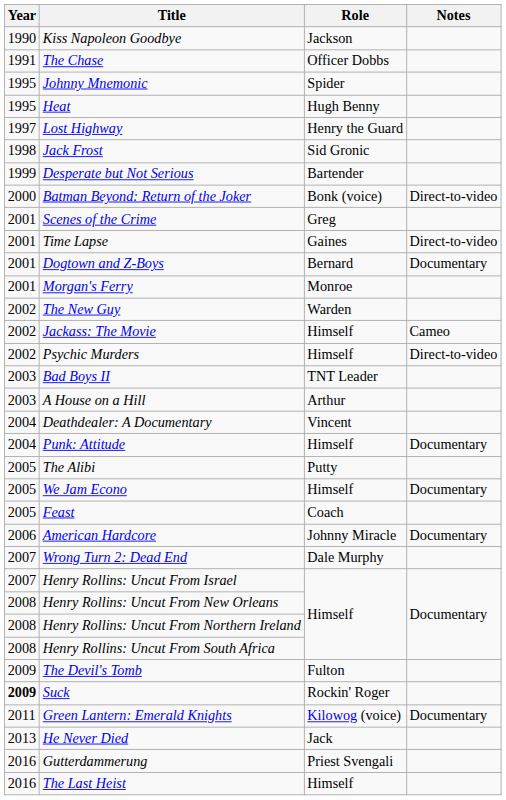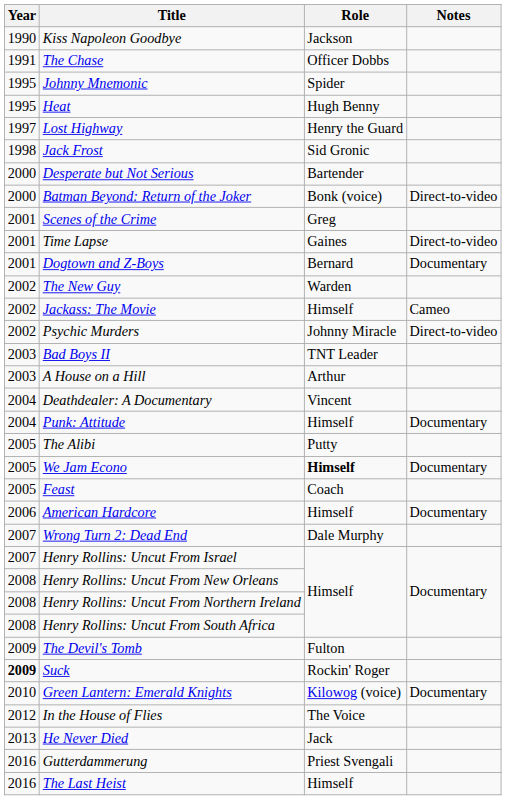 <table class="wikitable sortable">
 <tr>
 <th>Year</th>
 <th>Title</th>
 <th>Role</th>
 <th>Notes</th>
 </tr>
 <tr>
 <td>1990</td>
 <td><em>Kiss Napoleon Goodbye</em></td>
 <td>Jackson</td>
 <td></td>
 </tr>
 <tr>
 <td>1991</td>
 <td><em><a href='#'>The Chase</a></em></td>
 <td>Officer Dobbs</td>
 <td></td>
 </tr>
 <tr>
 <td>1995</td>
 <td><em><a href='#'>Johnny Mnemonic</a></em></td>
 <td>Spider</td>
 <td></td>
 </tr>
 <tr>
 <td>1995</td>
 <td><em><a href='#'>Heat</a></em></td>
 <td>Hugh Benny</td>
 <td></td>
 </tr>
 <tr>
 <td>1997</td>
 <td><em><a href='#'>Lost Highway</a></em></td>
 <td>Henry the Guard</td>
 <td></td>
 </tr>
 <tr>
 <td>1998</td>
 <td><em><a href='#'>Jack Frost</a></em></td>
 <td>Sid Gronic</td>
 <td></td>
 </tr>
 <tr>
-<td>1999</td>
+<td>2000</td>
 <td><em><a href='#'>Desperate but Not Serious</a></em></td>
 <td>Bartender</td>
 <td></td>
 </tr>
 <tr>
 <td>2000</td>
 <td><em><a href='#'>Batman Beyond: Return of the Joker</a></em></td>
 <td>Bonk (voice)</td>
 <td>Direct-to-video</td>
 </tr>
 <tr>
 <td>2001</td>
 <td><em><a href='#'>Scenes of the Crime</a></em></td>
 <td>Greg</td>
 <td></td>
 </tr>
 <tr>
 <td>2001</td>
 <td><em>Time Lapse</em></td>
 <td>Gaines</td>
 <td>Direct-to-video</td>
 </tr>
 <tr>
 <td>2001</td>
 <td><em><a href='#'>Dogtown and Z-Boys</a></em></td>
 <td>Bernard</td>
 <td>Documentary</td>
 </tr>
 <tr>
-<td>2001</td>
-<td><em><a href='#'>Morgan's Ferry</a></em></td>
-<td>Monroe</td>
-<td></td>
-</tr>
-<tr>
 <td>2002</td>
 <td><em><a href='#'>The New Guy</a></em></td>
 <td>Warden</td>
 <td></td>
 </tr>
 <tr>
 <td>2002</td>
 <td><em><a href='#'>Jackass: The Movie</a></em></td>
 <td>Himself</td>
 <td>Cameo</td>
 </tr>
 <tr>
 <td>2002</td>
 <td><em>Psychic Murders</em></td>
-<td>Himself</td>
+<td>Johnny Miracle</td>
 <td>Direct-to-video</td>
 </tr>
 <tr>
 <td>2003</td>
 <td><em><a href='#'>Bad Boys II</a></em></td>
 <td>TNT Leader</td>
 <td></td>
 </tr>
 <tr>
 <td>2003</td>
 <td><em>A House on a Hill</em></td>
 <td>Arthur</td>
 <td></td>
 </tr>
 <tr>
 <td>2004</td>
 <td><em>Deathdealer: A Documentary</em></td>
 <td>Vincent</td>
 <td></td>
 </tr>
 <tr>
 <td>2004</td>
 <td><em><a href='#'>Punk: Attitude</a></em></td>
 <td>Himself</td>
 <td>Documentary</td>
 </tr>
 <tr>
 <td>2005</td>
 <td><em>The Alibi</em></td>
 <td>Putty</td>
 <td></td>
 </tr>
 <tr>
 <td>2005</td>
 <td><em><a href='#'>We Jam Econo</a></em></td>
-<td>Himself</td>
+<td><strong>Himself</strong></td>
 <td>Documentary</td>
 </tr>
 <tr>
 <td>2005</td>
 <td><em><a href='#'>Feast</a></em></td>
 <td>Coach</td>
 <td></td>
 </tr>
 <tr>
 <td>2006</td>
 <td><em><a href='#'>American Hardcore</a></em></td>
-<td>Johnny Miracle</td>
+<td>Himself</td>
 <td>Documentary</td>
 </tr>
 <tr>
 <td>2007</td>
 <td><em><a href='#'>Wrong Turn 2: Dead End</a></em></td>
 <td>Dale Murphy</td>
 <td></td>
 </tr>
 <tr>
 <td>2007</td>
 <td><em>Henry Rollins: Uncut From Israel</em></td>
 <td rowspan="4">Himself</td>
 <td rowspan="4">Documentary</td>
 </tr>
 <tr>
 <td>2008</td>
 <td><em>Henry Rollins: Uncut From New Orleans</em></td>
 </tr>
 <tr>
 <td>2008</td>
 <td><em>Henry Rollins: Uncut From Northern Ireland</em></td>
 </tr>
 <tr>
 <td>2008</td>
 <td><em>Henry Rollins: Uncut From South Africa</em></td>
 </tr>
 <tr>
 <td>2009</td>
 <td><em><a href='#'>The Devil's Tomb</a></em></td>
 <td>Fulton</td>
 <td></td>
 </tr>
 <tr>
 <td><strong>2009</strong></td>
 <td><em><a href='#'>Suck</a></em></td>
 <td>Rockin' Roger</td>
 <td></td>
 </tr>
 <tr>
-<td>2011</td>
+<td>2010</td>
 <td><em><a href='#'>Green Lantern: Emerald Knights</a></em></td>
 <td><a href='#'>Kilowog</a> (voice)</td>
 <td>Documentary</td>
+</tr>
+<tr>
+<td>2012</td>
+<td><em>In the House of Flies</em></td>
+<td>The Voice</td>
+<td></td>
 </tr>
 <tr>
 <td>2013</td>
 <td><em><a href='#'>He Never Died</a></em></td>
 <td>Jack</td>
 <td></td>
 </tr>
 <tr>
 <td>2016</td>
 <td><em>Gutterdammerung</em></td>
 <td>Priest Svengali</td>
 <td></td>
 </tr>
 <tr>
 <td>2016</td>
 <td><em><a href='#'>The Last Heist</a></em></td>
 <td>Himself</td>
 <td></td>
 </tr>
 </table>
